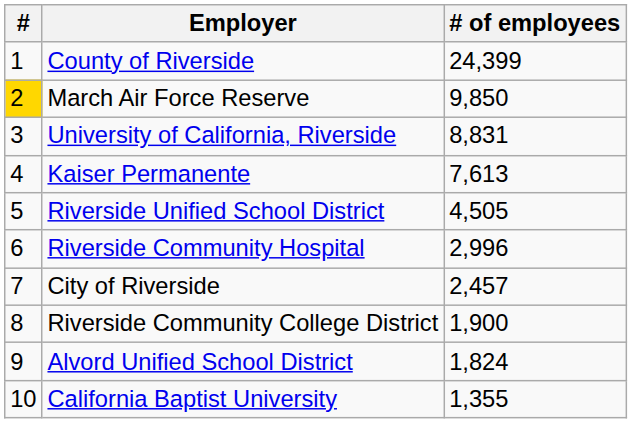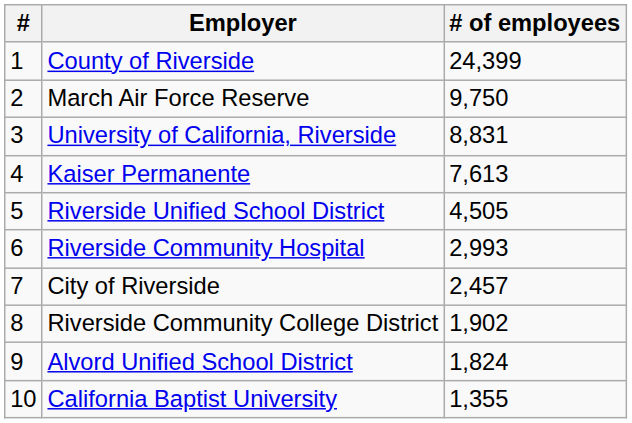 <table class="wikitable">
 <tr>
 <th>#</th>
 <th>Employer</th>
 <th># of employees</th>
 </tr>
 <tr>
 <td>1</td>
 <td><a href='#'>County of Riverside</a></td>
 <td>24,399</td>
 </tr>
 <tr>
-<td style="background: gold;">2</td>
+<td>2</td>
 <td>March Air Force Reserve</td>
-<td>9,850</td>
+<td>9,750</td>
 </tr>
 <tr>
 <td>3</td>
 <td><a href='#'>University of California, Riverside</a></td>
 <td>8,831</td>
 </tr>
 <tr>
 <td>4</td>
 <td><a href='#'>Kaiser Permanente</a></td>
 <td>7,613</td>
 </tr>
 <tr>
 <td>5</td>
 <td><a href='#'>Riverside Unified School District</a></td>
 <td>4,505</td>
 </tr>
 <tr>
 <td>6</td>
 <td><a href='#'>Riverside Community Hospital</a></td>
-<td>2,996</td>
+<td>2,993</td>
 </tr>
 <tr>
 <td>7</td>
 <td>City of Riverside</td>
 <td>2,457</td>
 </tr>
 <tr>
 <td>8</td>
 <td>Riverside Community College District</td>
-<td>1,900</td>
+<td>1,902</td>
 </tr>
 <tr>
 <td>9</td>
 <td><a href='#'>Alvord Unified School District</a></td>
 <td>1,824</td>
 </tr>
 <tr>
 <td>10</td>
 <td><a href='#'>California Baptist University</a></td>
 <td>1,355</td>
 </tr>
 </table>
